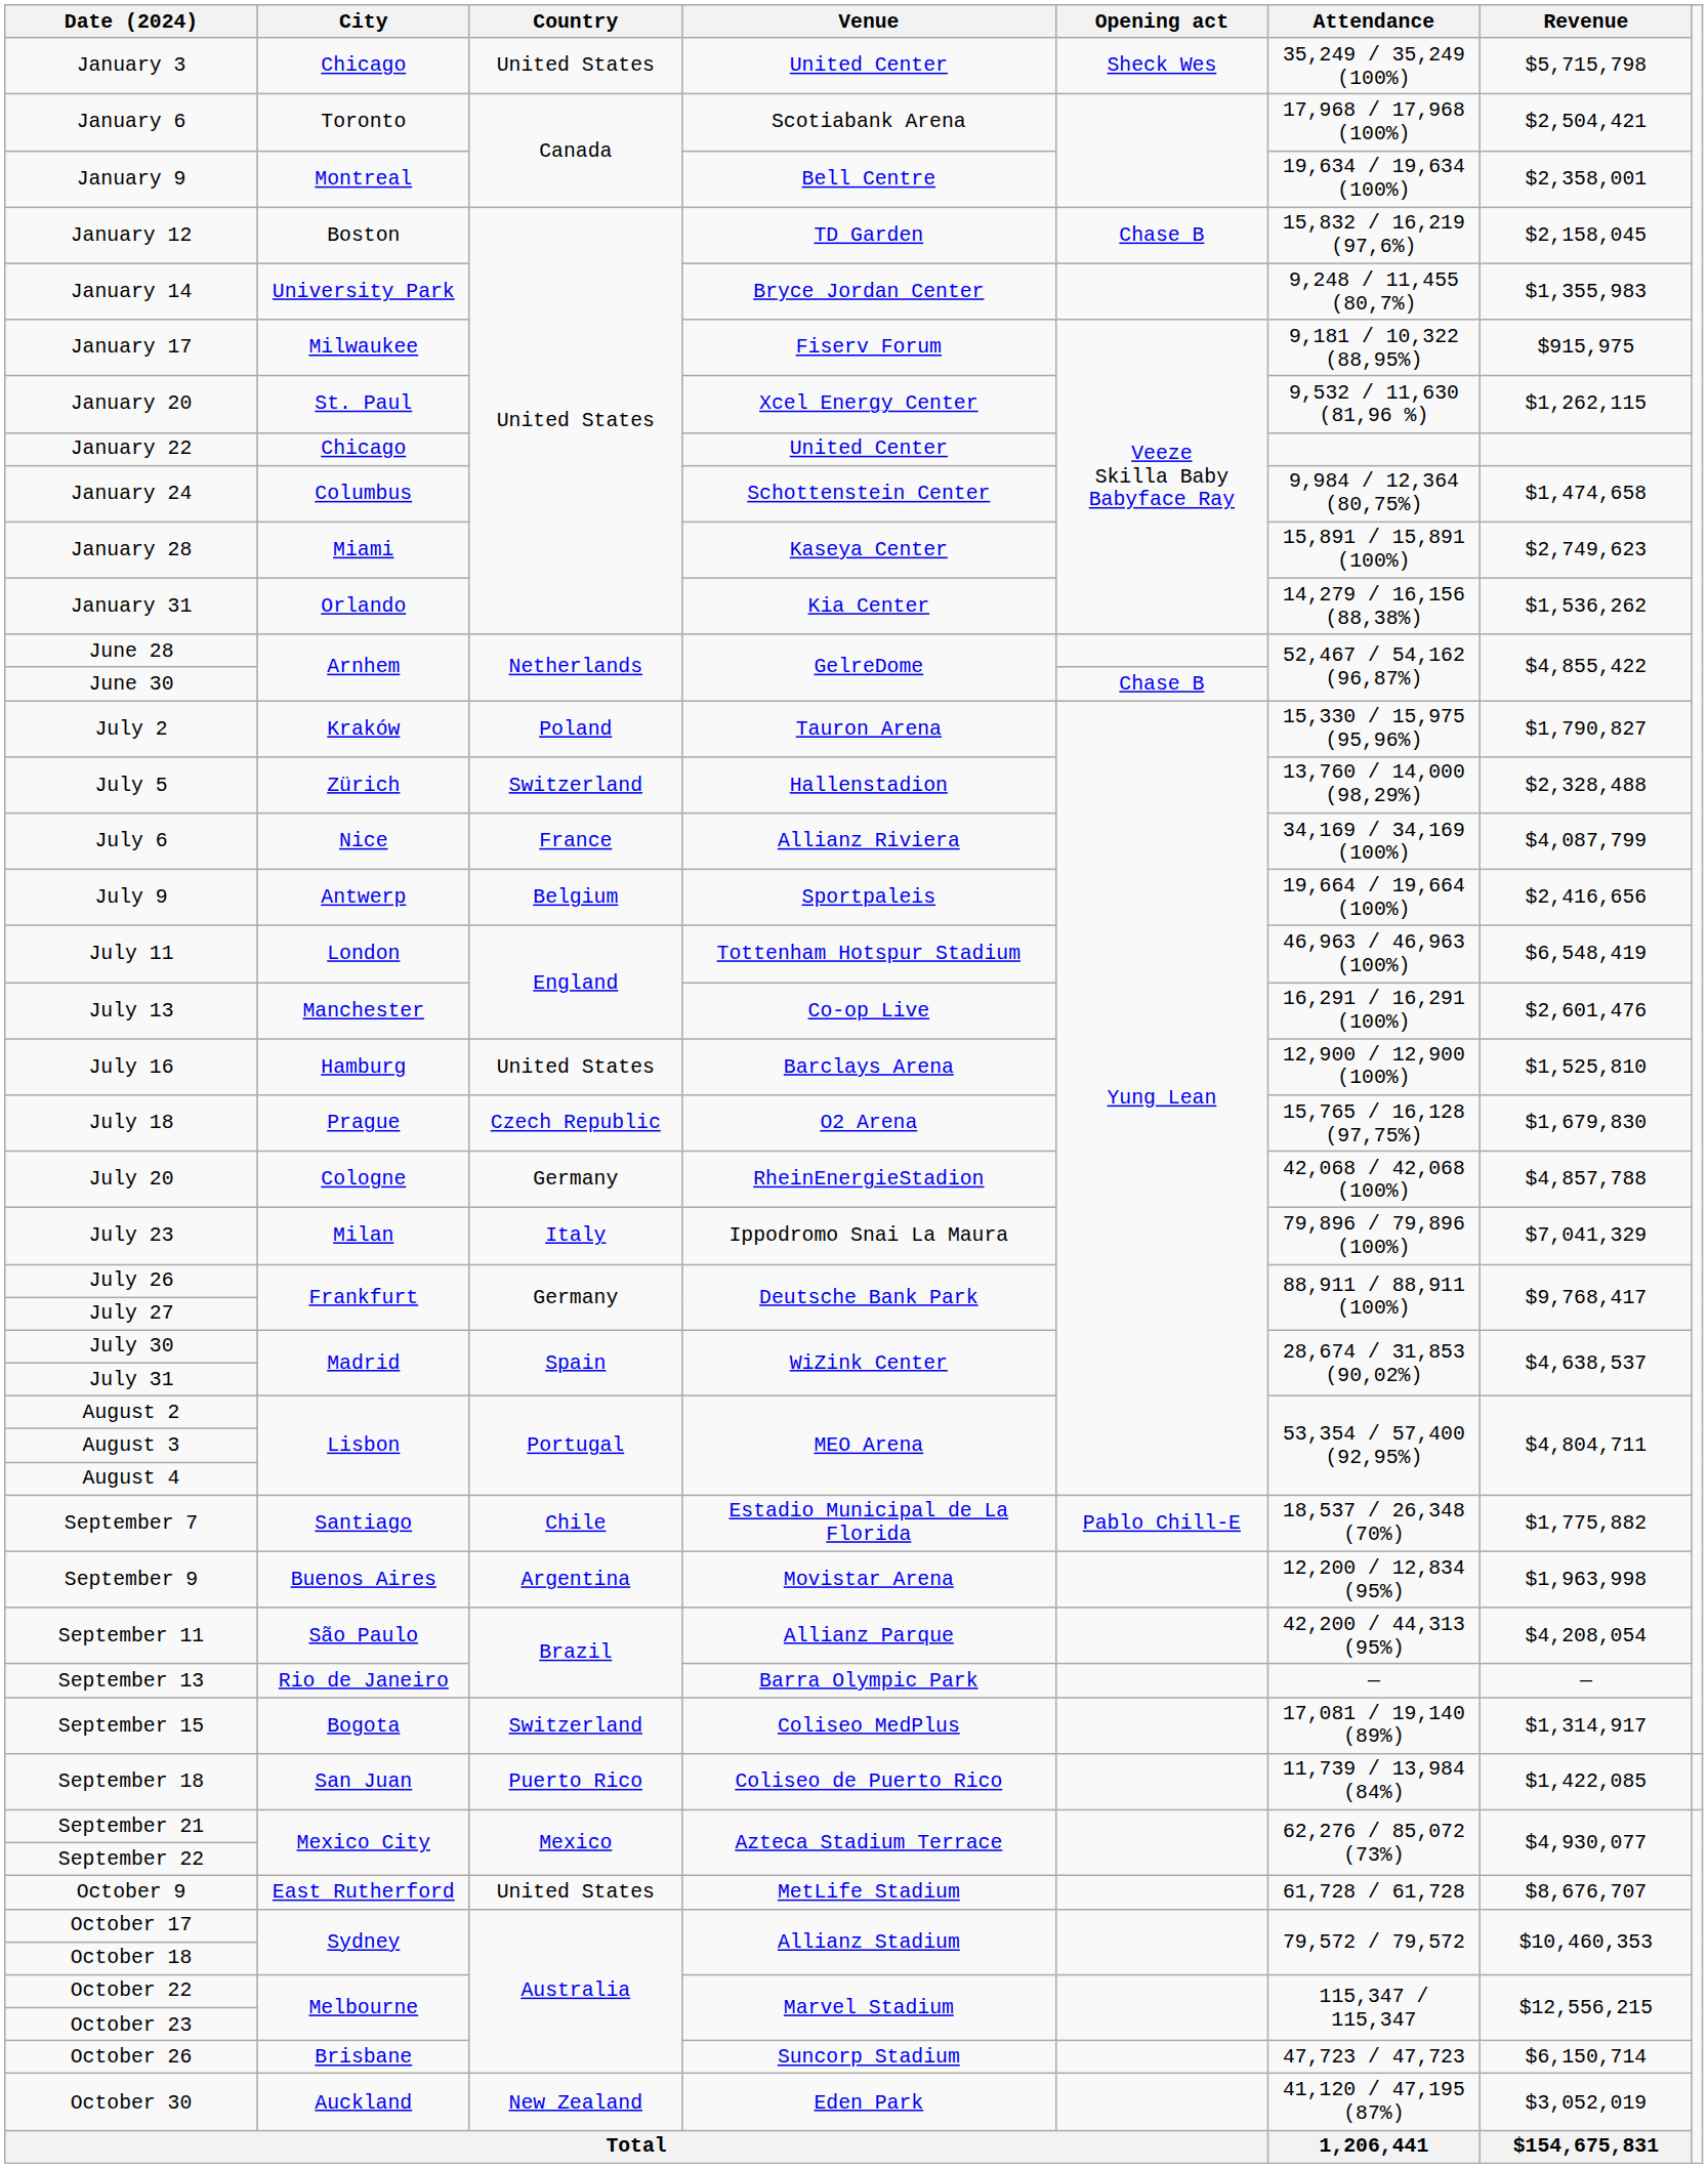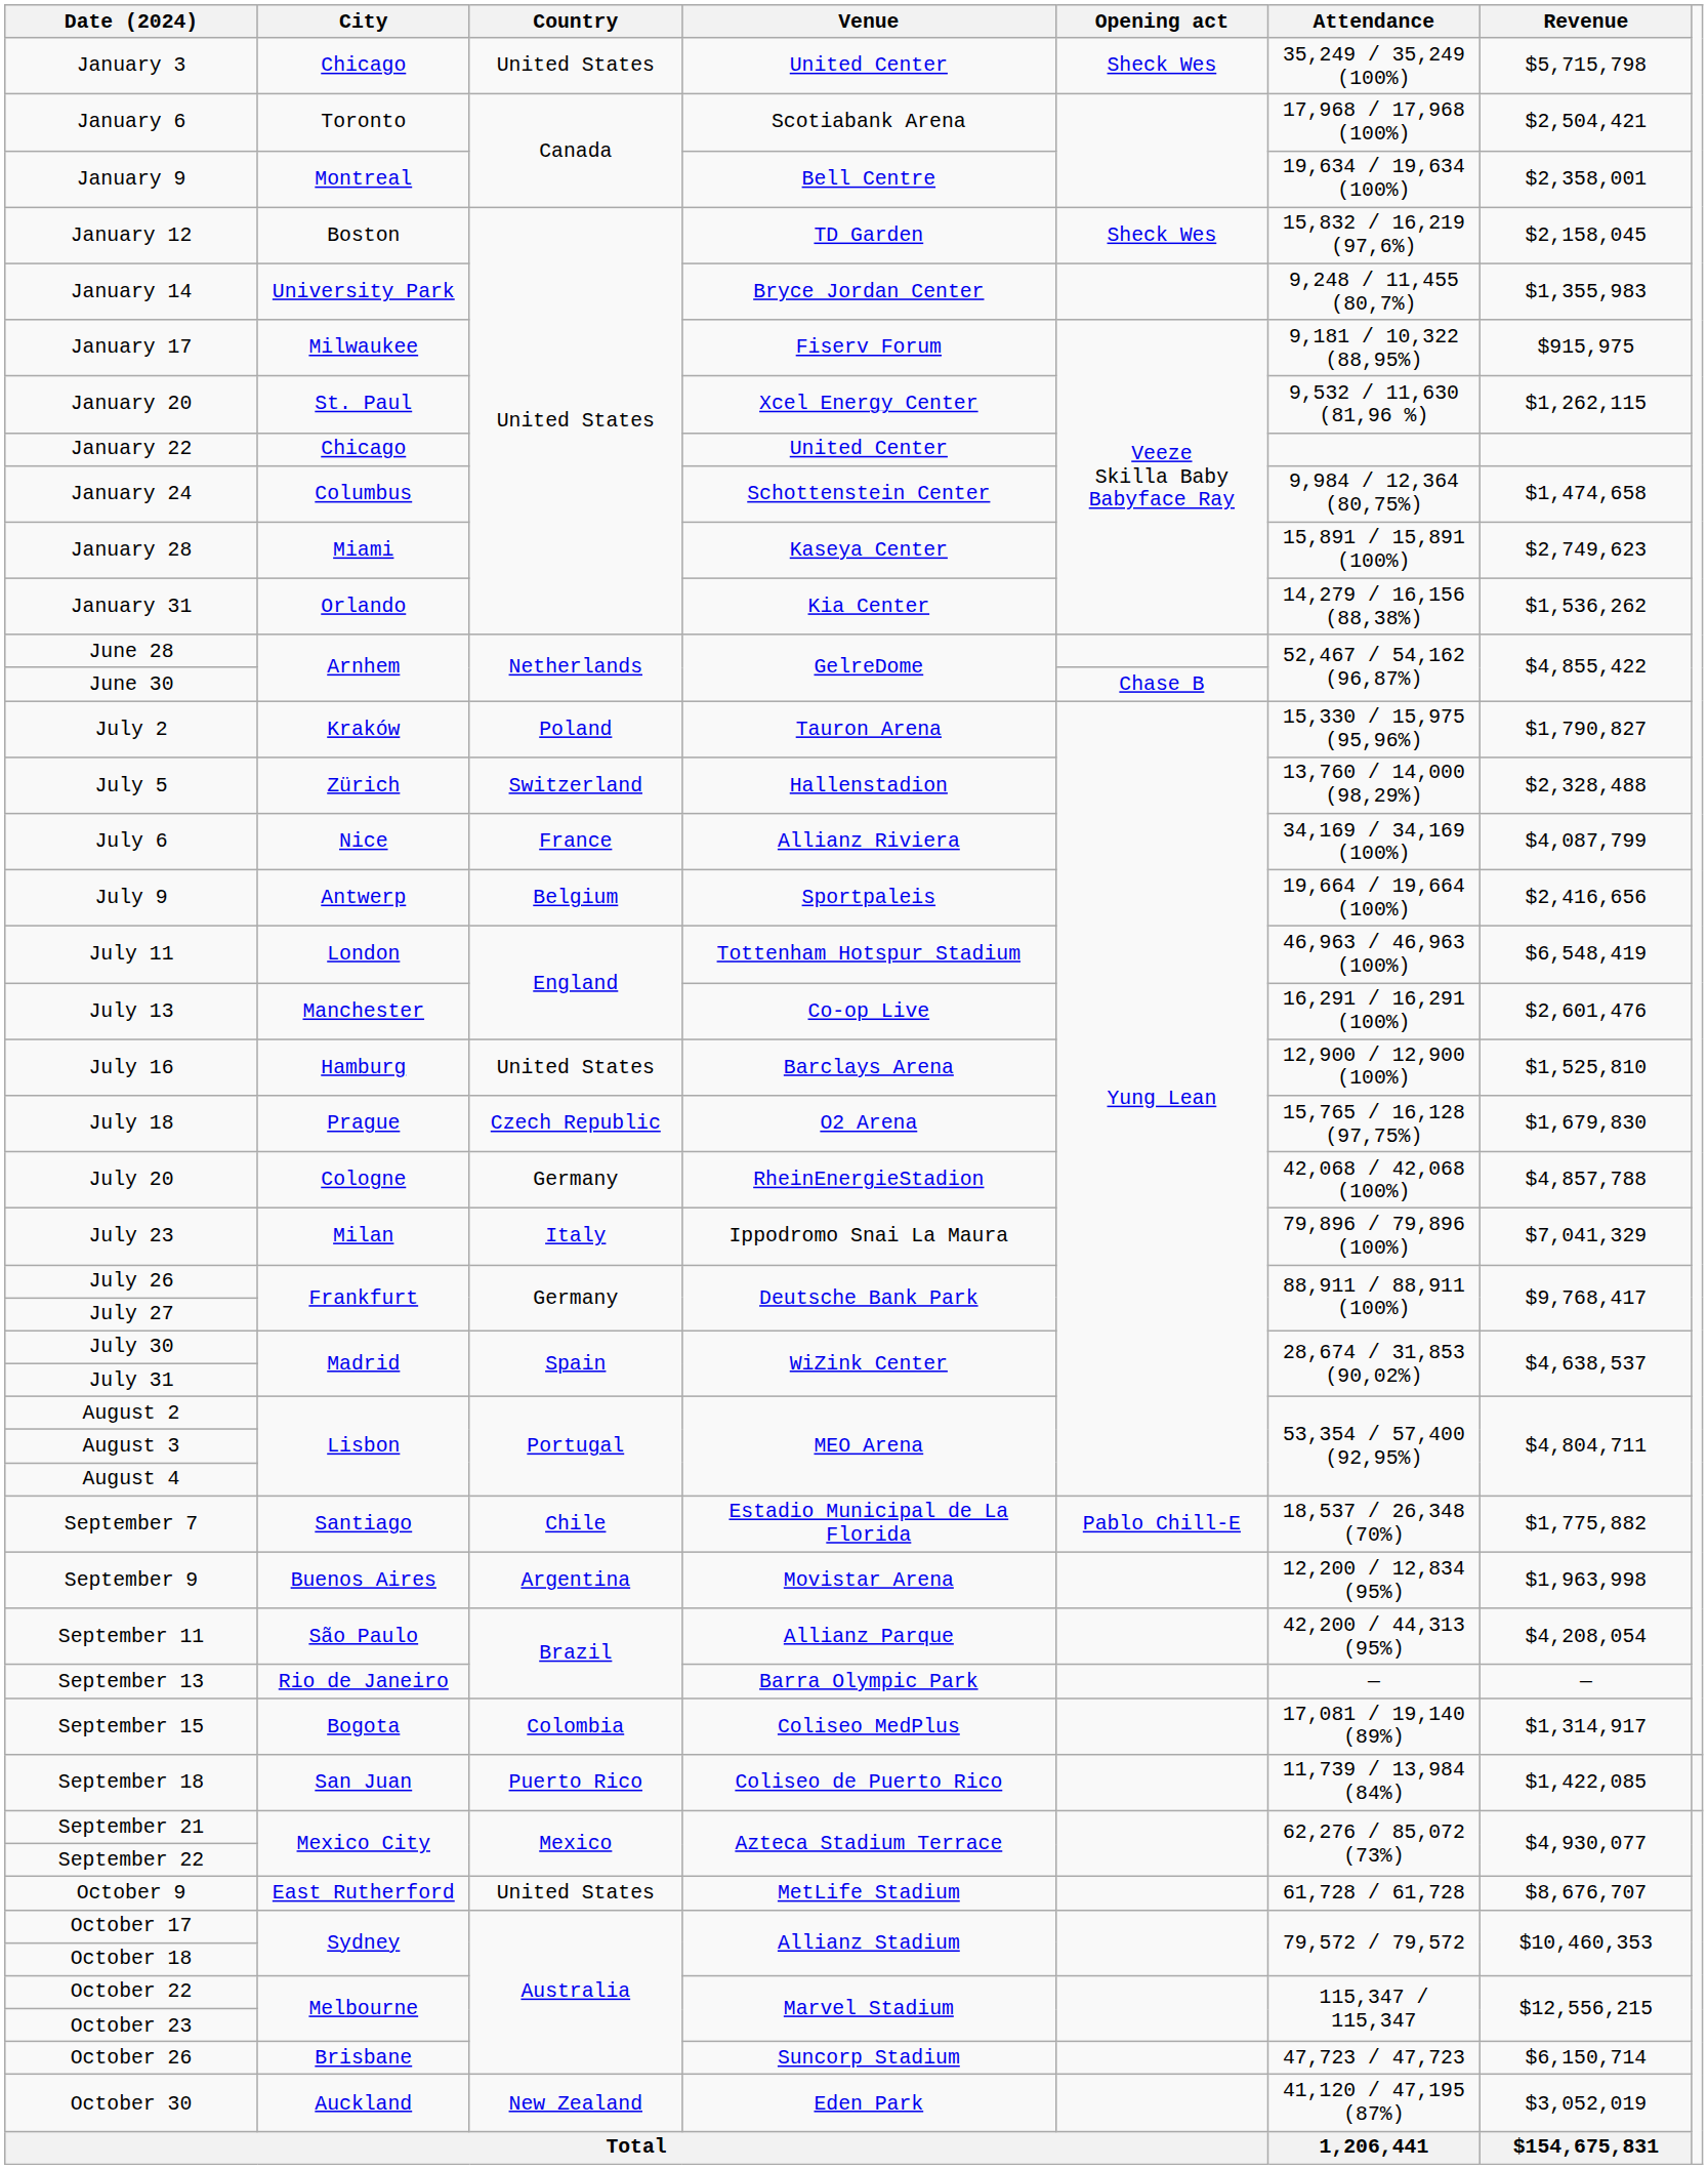 <table class="wikitable plainrowheaders" style="text-align:center">
 <tr>
 <th scope="col" style="width:12em;">Date (2024)</th>
 <th scope="col" style="width:10em;">City</th>
 <th scope="col" style="width:10em;">Country</th>
 <th scope="col" style="width:18em;">Venue</th>
 <th scope="col" style="width:10em;">Opening act</th>
 <th scope="col" style="width:10em;">Attendance</th>
 <th scope="col" style="width:10em;">Revenue</th>
 </tr>
 <tr>
 <td>January 3</td>
 <td><a href='#'>Chicago</a></td>
 <td>United States</td>
 <td><a href='#'>United Center</a></td>
 <td><a href='#'>Sheck Wes</a></td>
 <td>35,249 / 35,249 (100%)</td>
 <td>$5,715,798</td>
 </tr>
 <tr>
 <td>January 6</td>
 <td>Toronto</td>
 <td rowspan="2">Canada</td>
 <td>Scotiabank Arena</td>
 <td rowspan="2"></td>
 <td>17,968 / 17,968 (100%)</td>
 <td>$2,504,421</td>
 </tr>
 <tr>
 <td>January 9</td>
 <td><a href='#'>Montreal</a></td>
 <td><a href='#'>Bell Centre</a></td>
 <td>19,634 / 19,634 (100%)</td>
 <td>$2,358,001</td>
 </tr>
 <tr>
 <td>January 12</td>
 <td>Boston</td>
 <td rowspan="8">United States</td>
 <td><a href='#'>TD Garden</a></td>
-<td><a href='#'>Chase B</a></td>
+<td><a href='#'>Sheck Wes</a></td>
 <td>15,832 / 16,219 (97,6%)</td>
 <td>$2,158,045</td>
 </tr>
 <tr>
 <td>January 14</td>
 <td><a href='#'>University Park</a></td>
 <td><a href='#'>Bryce Jordan Center</a></td>
 <td></td>
 <td>9,248 / 11,455 (80,7%)</td>
 <td>$1,355,983</td>
 </tr>
 <tr>
 <td>January 17</td>
 <td><a href='#'>Milwaukee</a></td>
 <td><a href='#'>Fiserv Forum</a></td>
 <td rowspan="6"><a href='#'>Veeze</a><br>Skilla Baby<br><a href='#'>Babyface Ray</a></td>
 <td>9,181 / 10,322 (88,95%)</td>
 <td>$915,975</td>
 </tr>
 <tr>
 <td>January 20</td>
 <td><a href='#'>St. Paul</a></td>
 <td><a href='#'>Xcel Energy Center</a></td>
 <td>9,532 / 11,630 (81,96 %)</td>
 <td>$1,262,115</td>
 </tr>
 <tr>
 <td>January 22</td>
 <td><a href='#'>Chicago</a></td>
 <td><a href='#'>United Center</a></td>
 <td></td>
 <td></td>
 </tr>
 <tr>
 <td>January 24</td>
 <td><a href='#'>Columbus</a></td>
 <td><a href='#'>Schottenstein Center</a></td>
 <td>9,984 / 12,364 (80,75%)</td>
 <td>$1,474,658</td>
 </tr>
 <tr>
 <td>January 28</td>
 <td><a href='#'>Miami</a></td>
 <td><a href='#'>Kaseya Center</a></td>
 <td>15,891 / 15,891 (100%)</td>
 <td>$2,749,623</td>
 </tr>
 <tr>
 <td>January 31</td>
 <td><a href='#'>Orlando</a></td>
 <td><a href='#'>Kia Center</a></td>
 <td>14,279 / 16,156 (88,38%)</td>
 <td>$1,536,262</td>
 </tr>
 <tr>
 <td>June 28</td>
 <td rowspan="2"><a href='#'>Arnhem</a></td>
 <td rowspan="2"><a href='#'>Netherlands</a></td>
 <td rowspan="2"><a href='#'>GelreDome</a></td>
 <td></td>
 <td rowspan="2">52,467 / 54,162 (96,87%)</td>
 <td rowspan="2">$4,855,422</td>
 </tr>
 <tr>
 <td>June 30</td>
 <td><a href='#'>Chase B</a></td>
 </tr>
 <tr>
 <td>July 2</td>
 <td><a href='#'>Kraków</a></td>
 <td><a href='#'>Poland</a></td>
 <td><a href='#'>Tauron Arena</a></td>
 <td rowspan="17"><a href='#'>Yung Lean</a></td>
 <td>15,330 / 15,975 (95,96%)</td>
 <td>$1,790,827</td>
 </tr>
 <tr>
 <td>July 5</td>
 <td><a href='#'>Zürich</a></td>
 <td><a href='#'>Switzerland</a></td>
 <td><a href='#'>Hallenstadion</a></td>
 <td>13,760 / 14,000 (98,29%)</td>
 <td>$2,328,488</td>
 </tr>
 <tr>
 <td>July 6</td>
 <td><a href='#'>Nice</a></td>
 <td><a href='#'>France</a></td>
 <td><a href='#'>Allianz Riviera</a></td>
 <td>34,169 / 34,169 (100%)</td>
 <td>$4,087,799</td>
 </tr>
 <tr>
 <td>July 9</td>
 <td><a href='#'>Antwerp</a></td>
 <td><a href='#'>Belgium</a></td>
 <td><a href='#'>Sportpaleis</a></td>
 <td>19,664 / 19,664 (100%)</td>
 <td>$2,416,656</td>
 </tr>
 <tr>
 <td>July 11</td>
 <td><a href='#'>London</a></td>
 <td rowspan="2"><a href='#'>England</a></td>
 <td><a href='#'>Tottenham Hotspur Stadium</a></td>
 <td>46,963 / 46,963 (100%)</td>
 <td>$6,548,419</td>
 </tr>
 <tr>
 <td>July 13</td>
 <td><a href='#'>Manchester</a></td>
 <td><a href='#'>Co-op Live</a></td>
 <td>16,291 / 16,291 (100%)</td>
 <td>$2,601,476</td>
 </tr>
 <tr>
 <td>July 16</td>
 <td><a href='#'>Hamburg</a></td>
 <td>United States</td>
 <td><a href='#'>Barclays Arena</a></td>
 <td>12,900 / 12,900 (100%)</td>
 <td>$1,525,810</td>
 </tr>
 <tr>
 <td>July 18</td>
 <td><a href='#'>Prague</a></td>
 <td><a href='#'>Czech Republic</a></td>
 <td><a href='#'>O2 Arena</a></td>
 <td>15,765 / 16,128 (97,75%)</td>
 <td>$1,679,830</td>
 </tr>
 <tr>
 <td>July 20</td>
 <td><a href='#'>Cologne</a></td>
 <td>Germany</td>
 <td><a href='#'>RheinEnergieStadion</a></td>
 <td>42,068 / 42,068 (100%)</td>
 <td>$4,857,788</td>
 </tr>
 <tr>
 <td>July 23</td>
 <td><a href='#'>Milan</a></td>
 <td><a href='#'>Italy</a></td>
 <td>Ippodromo Snai La Maura</td>
 <td>79,896 / 79,896 (100%)</td>
 <td>$7,041,329</td>
 </tr>
 <tr>
 <td>July 26</td>
 <td rowspan="2"><a href='#'>Frankfurt</a></td>
 <td rowspan="2">Germany</td>
 <td rowspan="2"><a href='#'>Deutsche Bank Park</a></td>
 <td rowspan="2">88,911 / 88,911 (100%)</td>
 <td rowspan="2">$9,768,417</td>
 </tr>
 <tr>
 <td>July 27</td>
 </tr>
 <tr>
 <td>July 30</td>
 <td rowspan="2"><a href='#'>Madrid</a></td>
 <td rowspan="2"><a href='#'>Spain</a></td>
 <td rowspan="2"><a href='#'>WiZink Center</a></td>
 <td rowspan="2">28,674 / 31,853 (90,02%)</td>
 <td rowspan="2">$4,638,537</td>
 </tr>
 <tr>
 <td>July 31</td>
 </tr>
 <tr>
 <td>August 2</td>
 <td rowspan="3"><a href='#'>Lisbon</a></td>
 <td rowspan="3"><a href='#'>Portugal</a></td>
 <td rowspan="3"><a href='#'>MEO Arena</a></td>
 <td rowspan="3">53,354 / 57,400 (92,95%)</td>
 <td rowspan="3">$4,804,711</td>
 </tr>
 <tr>
 <td>August 3</td>
 </tr>
 <tr>
 <td>August 4</td>
 </tr>
 <tr>
 <td>September 7</td>
 <td><a href='#'>Santiago</a></td>
 <td><a href='#'>Chile</a></td>
 <td><a href='#'>Estadio Municipal de La Florida</a></td>
 <td><a href='#'>Pablo Chill-E</a></td>
 <td>18,537 / 26,348 (70%)</td>
 <td>$1,775,882</td>
 </tr>
 <tr>
 <td>September 9</td>
 <td><a href='#'>Buenos Aires</a></td>
 <td><a href='#'>Argentina</a></td>
 <td><a href='#'>Movistar Arena</a></td>
 <td></td>
 <td>12,200 / 12,834 (95%)</td>
 <td>$1,963,998</td>
 </tr>
 <tr>
 <td>September 11</td>
 <td><a href='#'>São Paulo</a></td>
 <td rowspan="2"><a href='#'>Brazil</a></td>
 <td><a href='#'>Allianz Parque</a></td>
 <td></td>
 <td>42,200 / 44,313 (95%)</td>
 <td>$4,208,054</td>
 </tr>
 <tr>
 <td>September 13</td>
 <td><a href='#'>Rio de Janeiro</a></td>
 <td><a href='#'>Barra Olympic Park</a></td>
 <td></td>
 <td>—</td>
 <td>—</td>
 </tr>
 <tr>
 <td>September 15</td>
 <td><a href='#'>Bogota</a></td>
-<td><a href='#'>Switzerland</a></td>
+<td><a href='#'>Colombia</a></td>
 <td><a href='#'>Coliseo MedPlus</a></td>
 <td></td>
 <td>17,081 / 19,140 (89%)</td>
 <td>$1,314,917</td>
 </tr>
 <tr>
 <td>September 18</td>
 <td><a href='#'>San Juan</a></td>
 <td><a href='#'>Puerto Rico</a></td>
 <td><a href='#'>Coliseo de Puerto Rico</a></td>
 <td></td>
 <td>11,739 / 13,984 (84%)</td>
 <td>$1,422,085</td>
 <td></td>
 </tr>
 <tr>
 <td>September 21</td>
 <td rowspan="2"><a href='#'>Mexico City</a></td>
 <td rowspan="2"><a href='#'>Mexico</a></td>
 <td rowspan="2"><a href='#'>Azteca Stadium Terrace</a></td>
 <td rowspan="2"></td>
 <td rowspan="2">62,276 / 85,072 (73%)</td>
 <td rowspan="2">$4,930,077</td>
 </tr>
 <tr>
 <td>September 22</td>
 </tr>
 <tr>
 <td>October 9</td>
 <td><a href='#'>East Rutherford</a></td>
 <td>United States</td>
 <td><a href='#'>MetLife Stadium</a></td>
 <td></td>
 <td>61,728 / 61,728</td>
 <td>$8,676,707</td>
 </tr>
 <tr>
 <td>October 17</td>
 <td rowspan="2"><a href='#'>Sydney</a></td>
 <td rowspan="5"><a href='#'>Australia</a></td>
 <td rowspan="2"><a href='#'>Allianz Stadium</a></td>
 <td rowspan="2"></td>
 <td rowspan="2">79,572 / 79,572</td>
 <td rowspan="2">$10,460,353</td>
 </tr>
 <tr>
 <td>October 18</td>
 </tr>
 <tr>
 <td>October 22</td>
 <td rowspan="2"><a href='#'>Melbourne</a></td>
 <td rowspan="2"><a href='#'>Marvel Stadium</a></td>
 <td rowspan="2"></td>
 <td rowspan="2">115,347 / 115,347</td>
 <td rowspan="2">$12,556,215</td>
 </tr>
 <tr>
 <td>October 23</td>
 </tr>
 <tr>
 <td>October 26</td>
 <td><a href='#'>Brisbane</a></td>
 <td><a href='#'>Suncorp Stadium</a></td>
 <td></td>
 <td>47,723 / 47,723</td>
 <td>$6,150,714</td>
 </tr>
 <tr>
 <td>October 30</td>
 <td><a href='#'>Auckland</a></td>
 <td><a href='#'>New Zealand</a></td>
 <td><a href='#'>Eden Park</a></td>
 <td></td>
 <td>41,120 / 47,195 (87%)</td>
 <td>$3,052,019</td>
 </tr>
 <tr>
 <th colspan="5">Total</th>
 <th>1,206,441</th>
 <th>$154,675,831</th>
 </tr>
 </table>
